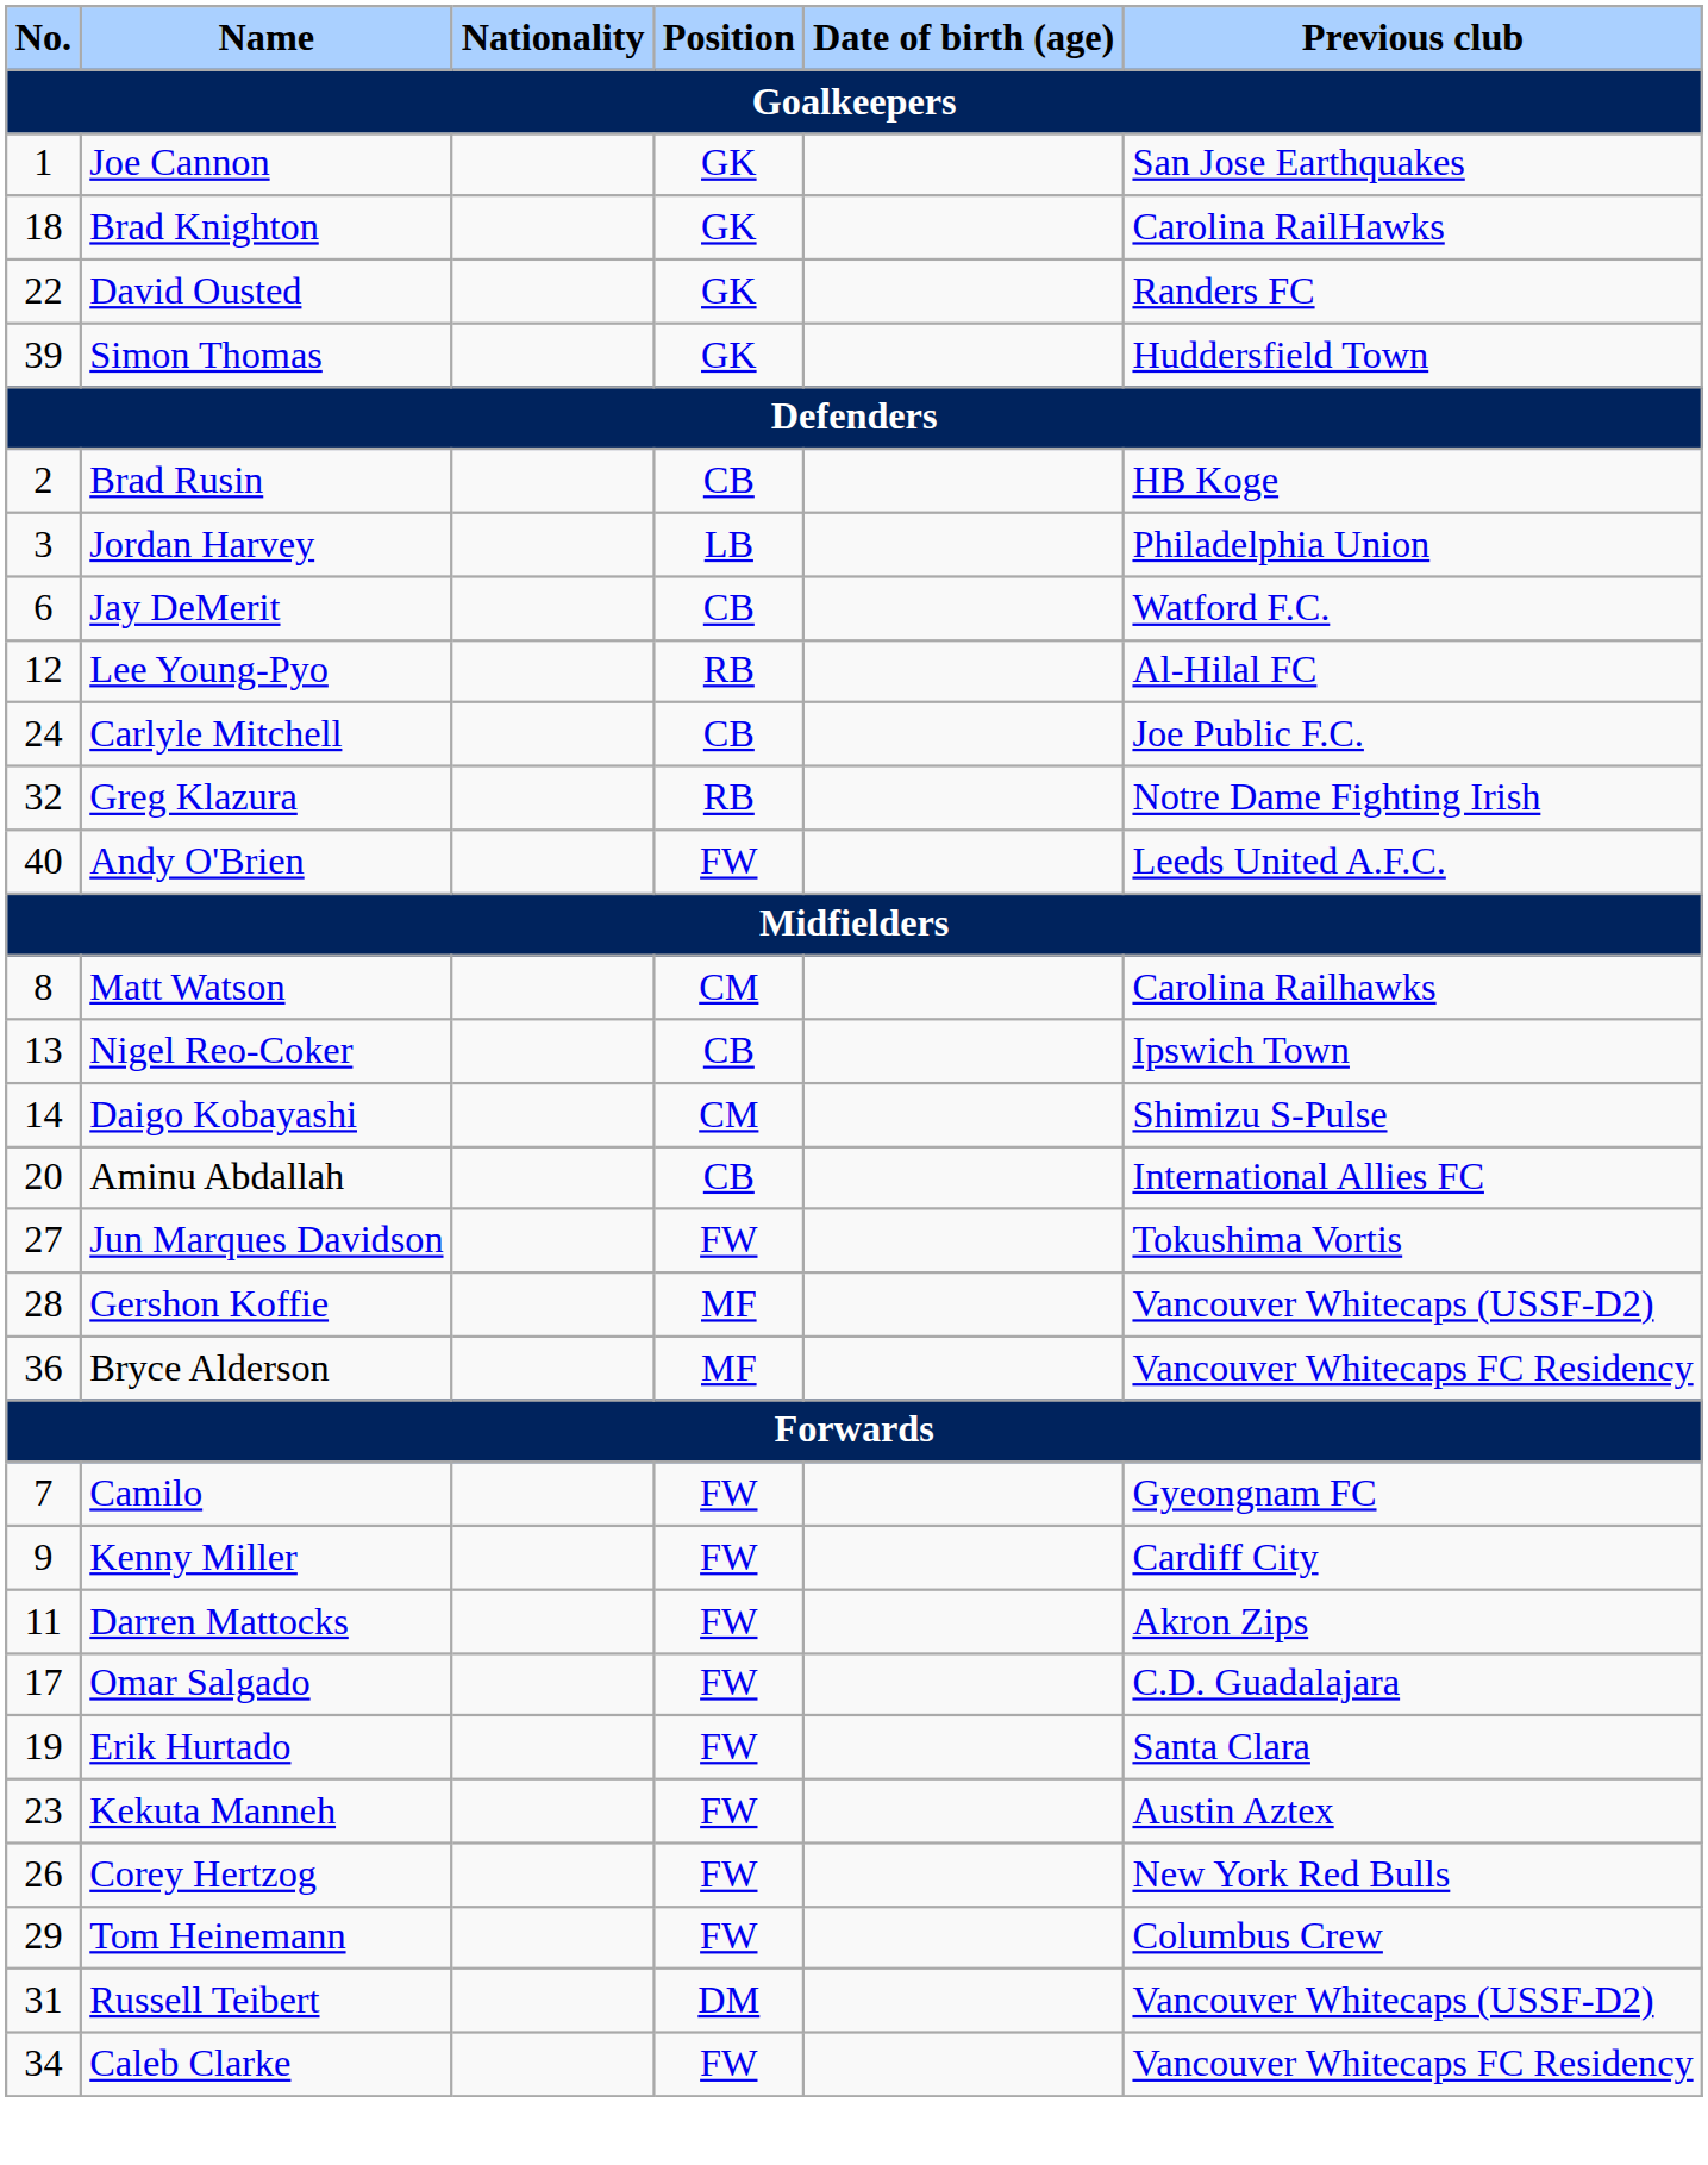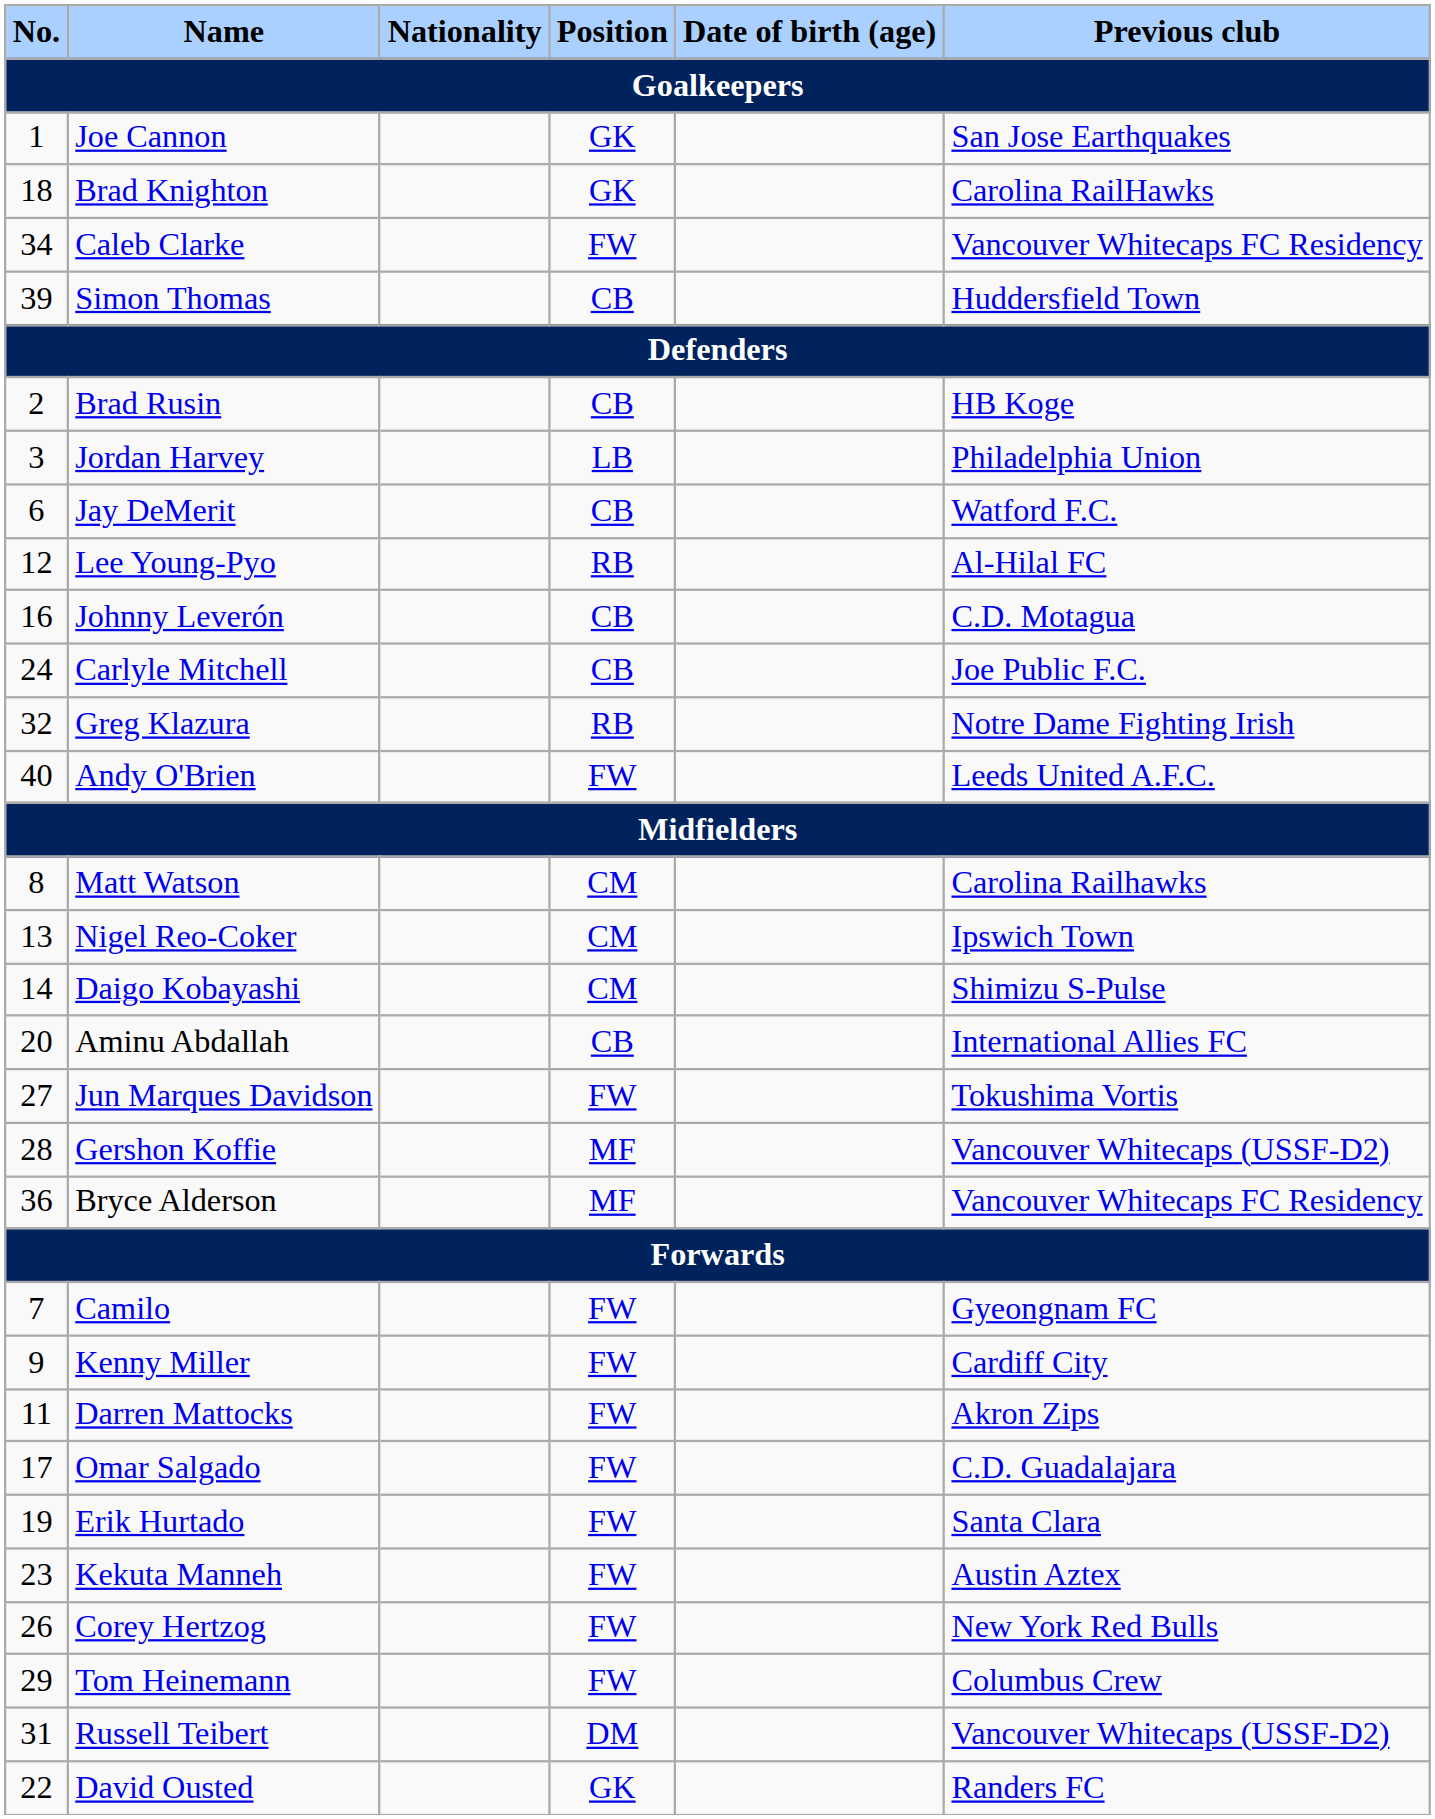 <table class="wikitable"  style="text-align:left; font-size:90%;">
 <tr>
 <th style="background:#AAD0FF; color:black; text-align:center;">No.</th>
 <th style="background:#AAD0FF; color:black; text-align:center;">Name</th>
 <th style="background:#AAD0FF; color:black; text-align:center;">Nationality</th>
 <th style="background:#AAD0FF; color:black; text-align:center;">Position</th>
 <th style="background:#AAD0FF; color:black; text-align:center;">Date of birth (age)</th>
 <th style="background:#AAD0FF; color:black; text-align:center;">Previous club</th>
 </tr>
 <tr>
 <th colspan="6"  style="background:#00235D; color:white; text-align:center;">Goalkeepers</th>
 </tr>
 <tr>
 <td style="text-align: center;">1</td>
 <td><a href='#'>Joe Cannon</a></td>
 <td></td>
 <td style="text-align: center;"><a href='#'>GK</a></td>
 <td></td>
 <td><a href='#'>San Jose Earthquakes</a></td>
 </tr>
 <tr>
 <td style="text-align: center;">18</td>
 <td><a href='#'>Brad Knighton</a></td>
 <td></td>
 <td style="text-align: center;"><a href='#'>GK</a></td>
 <td></td>
 <td><a href='#'>Carolina RailHawks</a></td>
 </tr>
 <tr>
-<td style="text-align: center;">22</td>
-<td><a href='#'>David Ousted</a></td>
+<td style="text-align: center;">34</td>
+<td><a href='#'>Caleb Clarke</a></td>
 <td></td>
-<td style="text-align: center;"><a href='#'>GK</a></td>
+<td style="text-align: center;"><a href='#'>FW</a></td>
 <td></td>
-<td><a href='#'>Randers FC</a></td>
+<td><a href='#'>Vancouver Whitecaps FC Residency</a></td>
 </tr>
 <tr>
 <td style="text-align: center;">39</td>
 <td><a href='#'>Simon Thomas</a></td>
 <td></td>
-<td style="text-align: center;"><a href='#'>GK</a></td>
+<td style="text-align: center;"><a href='#'>CB</a></td>
 <td></td>
 <td><a href='#'>Huddersfield Town</a></td>
 </tr>
 <tr>
 <th colspan="6"  style="background:#00235D; color:white; text-align:center;">Defenders</th>
 </tr>
 <tr>
 <td style="text-align: center;">2</td>
 <td><a href='#'>Brad Rusin</a></td>
 <td></td>
 <td style="text-align: center;"><a href='#'>CB</a></td>
 <td></td>
 <td><a href='#'>HB Koge</a></td>
 </tr>
 <tr>
 <td style="text-align: center;">3</td>
 <td><a href='#'>Jordan Harvey</a></td>
 <td></td>
 <td style="text-align: center;"><a href='#'>LB</a></td>
 <td></td>
 <td><a href='#'>Philadelphia Union</a></td>
 </tr>
 <tr>
 <td style="text-align: center;">6</td>
 <td><a href='#'>Jay DeMerit</a></td>
 <td></td>
 <td style="text-align: center;"><a href='#'>CB</a></td>
 <td></td>
 <td><a href='#'>Watford F.C.</a></td>
 </tr>
 <tr>
 <td style="text-align: center;">12</td>
 <td><a href='#'>Lee Young-Pyo</a></td>
 <td></td>
 <td style="text-align: center;"><a href='#'>RB</a></td>
 <td></td>
 <td><a href='#'>Al-Hilal FC</a></td>
+</tr>
+<tr>
+<td style="text-align: center;">16</td>
+<td><a href='#'>Johnny Leverón</a></td>
+<td></td>
+<td style="text-align: center;"><a href='#'>CB</a></td>
+<td></td>
+<td><a href='#'>C.D. Motagua</a></td>
 </tr>
 <tr>
 <td style="text-align: center;">24</td>
 <td><a href='#'>Carlyle Mitchell</a></td>
 <td></td>
 <td style="text-align: center;"><a href='#'>CB</a></td>
 <td></td>
 <td><a href='#'>Joe Public F.C.</a></td>
 </tr>
 <tr>
 <td style="text-align: center;">32</td>
 <td><a href='#'>Greg Klazura</a></td>
 <td></td>
 <td style="text-align: center;"><a href='#'>RB</a></td>
 <td></td>
 <td><a href='#'>Notre Dame Fighting Irish</a></td>
 </tr>
 <tr>
 <td style="text-align: center;">40</td>
 <td><a href='#'>Andy O'Brien</a></td>
 <td></td>
 <td style="text-align: center;"><a href='#'>FW</a></td>
 <td></td>
 <td><a href='#'>Leeds United A.F.C.</a></td>
 </tr>
 <tr>
 <th colspan="6"  style="background:#00235D; color:white; text-align:center;">Midfielders</th>
 </tr>
 <tr>
 <td style="text-align: center;">8</td>
 <td><a href='#'>Matt Watson</a></td>
 <td></td>
 <td style="text-align: center;"><a href='#'>CM</a></td>
 <td></td>
 <td><a href='#'>Carolina Railhawks</a></td>
 </tr>
 <tr>
 <td style="text-align: center;">13</td>
 <td><a href='#'>Nigel Reo-Coker</a></td>
 <td></td>
-<td style="text-align: center;"><a href='#'>CB</a></td>
+<td style="text-align: center;"><a href='#'>CM</a></td>
 <td></td>
 <td><a href='#'>Ipswich Town</a></td>
 </tr>
 <tr>
 <td style="text-align: center;">14</td>
 <td><a href='#'>Daigo Kobayashi</a></td>
 <td></td>
 <td style="text-align: center;"><a href='#'>CM</a></td>
 <td></td>
 <td><a href='#'>Shimizu S-Pulse</a></td>
 </tr>
 <tr>
 <td style="text-align: center;">20</td>
 <td>Aminu Abdallah</td>
 <td></td>
 <td style="text-align: center;"><a href='#'>CB</a></td>
 <td></td>
 <td><a href='#'>International Allies FC</a></td>
 </tr>
 <tr>
 <td style="text-align: center;">27</td>
 <td><a href='#'>Jun Marques Davidson</a></td>
 <td></td>
 <td style="text-align: center;"><a href='#'>FW</a></td>
 <td></td>
 <td><a href='#'>Tokushima Vortis</a></td>
 </tr>
 <tr>
 <td style="text-align: center;">28</td>
 <td><a href='#'>Gershon Koffie</a></td>
 <td></td>
 <td style="text-align: center;"><a href='#'>MF</a></td>
 <td></td>
 <td><a href='#'>Vancouver Whitecaps (USSF-D2)</a></td>
 </tr>
 <tr>
 <td style="text-align: center;">36</td>
 <td>Bryce Alderson</td>
 <td></td>
 <td style="text-align: center;"><a href='#'>MF</a></td>
 <td></td>
 <td><a href='#'>Vancouver Whitecaps FC Residency</a></td>
 </tr>
 <tr>
 <th colspan="6"  style="background:#00235D; color:white; text-align:center;">Forwards</th>
 </tr>
 <tr>
 <td style="text-align: center;">7</td>
 <td><a href='#'>Camilo</a></td>
 <td></td>
 <td style="text-align: center;"><a href='#'>FW</a></td>
 <td></td>
 <td><a href='#'>Gyeongnam FC</a></td>
 </tr>
 <tr>
 <td style="text-align: center;">9</td>
 <td><a href='#'>Kenny Miller</a></td>
 <td></td>
 <td style="text-align: center;"><a href='#'>FW</a></td>
 <td></td>
 <td><a href='#'>Cardiff City</a></td>
 </tr>
 <tr>
 <td style="text-align: center;">11</td>
 <td><a href='#'>Darren Mattocks</a></td>
 <td></td>
 <td style="text-align: center;"><a href='#'>FW</a></td>
 <td></td>
 <td><a href='#'>Akron Zips</a></td>
 </tr>
 <tr>
 <td style="text-align: center;">17</td>
 <td><a href='#'>Omar Salgado</a></td>
 <td></td>
 <td style="text-align: center;"><a href='#'>FW</a></td>
 <td></td>
 <td><a href='#'>C.D. Guadalajara</a></td>
 </tr>
 <tr>
 <td style="text-align: center;">19</td>
 <td><a href='#'>Erik Hurtado</a></td>
 <td></td>
 <td style="text-align: center;"><a href='#'>FW</a></td>
 <td></td>
 <td><a href='#'>Santa Clara</a></td>
 </tr>
 <tr>
 <td style="text-align: center;">23</td>
 <td><a href='#'>Kekuta Manneh</a></td>
 <td></td>
 <td style="text-align: center;"><a href='#'>FW</a></td>
 <td></td>
 <td><a href='#'>Austin Aztex</a></td>
 </tr>
 <tr>
 <td style="text-align: center;">26</td>
 <td><a href='#'>Corey Hertzog</a></td>
 <td></td>
 <td style="text-align: center;"><a href='#'>FW</a></td>
 <td></td>
 <td><a href='#'>New York Red Bulls</a></td>
 </tr>
 <tr>
 <td style="text-align: center;">29</td>
 <td><a href='#'>Tom Heinemann</a></td>
 <td></td>
 <td style="text-align: center;"><a href='#'>FW</a></td>
 <td></td>
 <td><a href='#'>Columbus Crew</a></td>
 </tr>
 <tr>
 <td style="text-align: center;">31</td>
 <td><a href='#'>Russell Teibert</a></td>
 <td></td>
 <td style="text-align: center;"><a href='#'>DM</a></td>
 <td></td>
 <td><a href='#'>Vancouver Whitecaps (USSF-D2)</a></td>
 </tr>
 <tr>
-<td style="text-align: center;">34</td>
-<td><a href='#'>Caleb Clarke</a></td>
+<td style="text-align: center;">22</td>
+<td><a href='#'>David Ousted</a></td>
 <td></td>
-<td style="text-align: center;"><a href='#'>FW</a></td>
+<td style="text-align: center;"><a href='#'>GK</a></td>
 <td></td>
-<td><a href='#'>Vancouver Whitecaps FC Residency</a></td>
+<td><a href='#'>Randers FC</a></td>
 </tr>
 </table>
